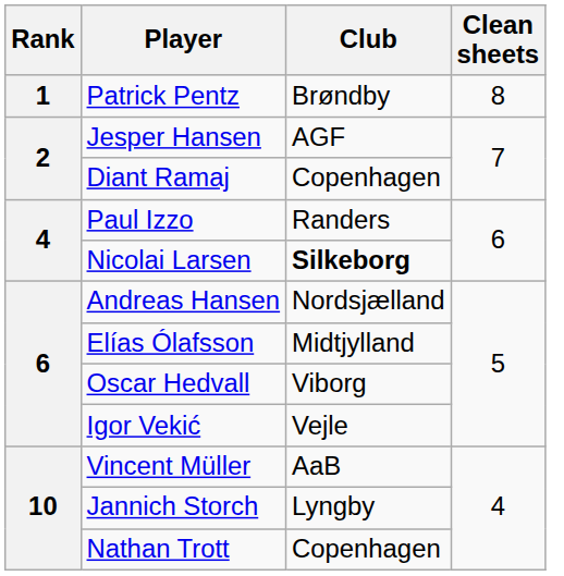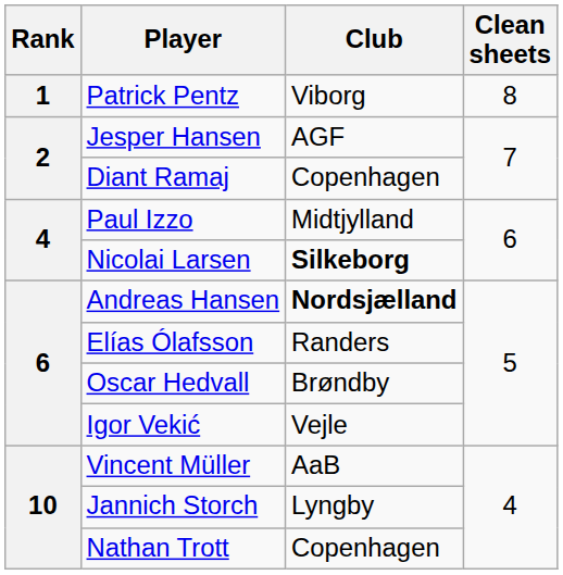 <table class="wikitable" style="text-align:center">
 <tr>
 <th>Rank</th>
 <th>Player</th>
 <th>Club</th>
 <th>Clean<br>sheets</th>
 </tr>
 <tr>
 <th rowspan=1>1</th>
 <td align=left> <a href='#'>Patrick Pentz</a></td>
-<td align=left>Brøndby</td>
+<td align=left>Viborg</td>
 <td rowspan=1>8</td>
 </tr>
 <tr>
 <th rowspan=2>2</th>
 <td align=left> <a href='#'>Jesper Hansen</a></td>
 <td align=left>AGF</td>
 <td rowspan=2>7</td>
 </tr>
 <tr>
 <td align=left> <a href='#'>Diant Ramaj</a></td>
 <td align=left>Copenhagen</td>
 </tr>
 <tr>
 <th rowspan=2>4</th>
 <td align=left> <a href='#'>Paul Izzo</a></td>
-<td align=left>Randers</td>
+<td align=left>Midtjylland</td>
 <td rowspan=2>6</td>
 </tr>
 <tr>
 <td align=left> <a href='#'>Nicolai Larsen</a></td>
 <td align=left><strong>Silkeborg</strong></td>
 </tr>
 <tr>
 <th rowspan=4>6</th>
 <td align=left> <a href='#'>Andreas Hansen</a></td>
-<td align=left>Nordsjælland</td>
+<td align=left><strong>Nordsjælland</strong></td>
 <td rowspan=4>5</td>
 </tr>
 <tr>
 <td align=left> <a href='#'>Elías Ólafsson</a></td>
-<td align=left>Midtjylland</td>
+<td align=left>Randers</td>
 </tr>
 <tr>
 <td align=left> <a href='#'>Oscar Hedvall</a></td>
-<td align=left>Viborg</td>
+<td align=left>Brøndby</td>
 </tr>
 <tr>
 <td align=left> <a href='#'>Igor Vekić</a></td>
 <td align=left>Vejle</td>
 </tr>
 <tr>
 <th rowspan=3>10</th>
 <td align=left> <a href='#'>Vincent Müller</a></td>
 <td align=left>AaB</td>
 <td rowspan=3>4</td>
 </tr>
 <tr>
 <td align=left> <a href='#'>Jannich Storch</a></td>
 <td align=left>Lyngby</td>
 </tr>
 <tr>
 <td align=left> <a href='#'>Nathan Trott</a></td>
 <td align=left>Copenhagen</td>
 </tr>
 </table>
